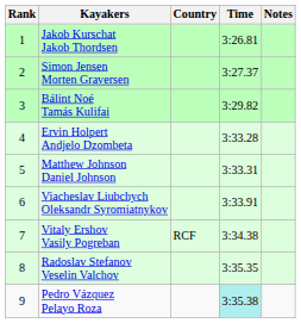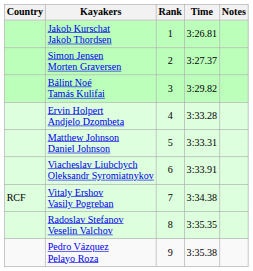 <table class="wikitable" style="text-align:center">
 <tr>
+<th>Country</th>
+<th>Kayakers</th>
 <th>Rank</th>
-<th>Kayakers</th>
-<th>Country</th>
 <th>Time</th>
 <th>Notes</th>
 </tr>
 <tr bgcolor=bbffbb>
+<td align="left"></td>
+<td align="left"><a href='#'>Jakob Kurschat</a><br><a href='#'>Jakob Thordsen</a></td>
 <td>1</td>
-<td align="left"><a href='#'>Jakob Kurschat</a><br><a href='#'>Jakob Thordsen</a></td>
-<td align="left"></td>
 <td>3:26.81</td>
 <td></td>
 </tr>
 <tr bgcolor=bbffbb>
+<td align="left"></td>
+<td align="left"><a href='#'>Simon Jensen</a><br><a href='#'>Morten Graversen</a></td>
 <td>2</td>
-<td align="left"><a href='#'>Simon Jensen</a><br><a href='#'>Morten Graversen</a></td>
-<td align="left"></td>
 <td>3:27.37</td>
 <td></td>
 </tr>
 <tr bgcolor=bbffbb>
+<td align="left"></td>
+<td align="left"><a href='#'>Bálint Noé</a><br><a href='#'>Tamás Kulifai</a></td>
 <td>3</td>
-<td align="left"><a href='#'>Bálint Noé</a><br><a href='#'>Tamás Kulifai</a></td>
-<td align="left"></td>
 <td>3:29.82</td>
 <td></td>
 </tr>
 <tr bgcolor=ddffdd>
+<td align="left"></td>
+<td align="left"><a href='#'>Ervin Holpert</a><br><a href='#'>Andjelo Dzombeta</a></td>
 <td>4</td>
-<td align="left"><a href='#'>Ervin Holpert</a><br><a href='#'>Andjelo Dzombeta</a></td>
-<td align="left"></td>
 <td>3:33.28</td>
 <td></td>
 </tr>
 <tr bgcolor=ddffdd>
+<td align="left"></td>
+<td align="left"><a href='#'>Matthew Johnson</a><br><a href='#'>Daniel Johnson</a></td>
 <td>5</td>
-<td align="left"><a href='#'>Matthew Johnson</a><br><a href='#'>Daniel Johnson</a></td>
-<td align="left"></td>
 <td>3:33.31</td>
 <td></td>
 </tr>
 <tr bgcolor=ddffdd>
+<td align="left"></td>
+<td align="left"><a href='#'>Viacheslav Liubchych</a><br><a href='#'>Oleksandr Syromiatnykov</a></td>
 <td>6</td>
-<td align="left"><a href='#'>Viacheslav Liubchych</a><br><a href='#'>Oleksandr Syromiatnykov</a></td>
-<td align="left"></td>
 <td>3:33.91</td>
 <td></td>
 </tr>
 <tr bgcolor=ddffdd>
+<td align="left"> RCF</td>
+<td align="left"><a href='#'>Vitaly Ershov</a><br><a href='#'>Vasily Pogreban</a></td>
 <td>7</td>
-<td align="left"><a href='#'>Vitaly Ershov</a><br><a href='#'>Vasily Pogreban</a></td>
-<td align="left"> RCF</td>
 <td>3:34.38</td>
 <td></td>
 </tr>
 <tr bgcolor=ddffdd>
+<td align="left"></td>
+<td align="left"><a href='#'>Radoslav Stefanov</a><br><a href='#'>Veselin Valchov</a></td>
 <td>8</td>
-<td align="left"><a href='#'>Radoslav Stefanov</a><br><a href='#'>Veselin Valchov</a></td>
-<td align="left"></td>
 <td>3:35.35</td>
 <td></td>
 </tr>
 <tr>
+<td align="left"></td>
+<td align="left"><a href='#'>Pedro Vázquez</a><br><a href='#'>Pelayo Roza</a></td>
 <td>9</td>
-<td align="left"><a href='#'>Pedro Vázquez</a><br><a href='#'>Pelayo Roza</a></td>
-<td align="left"></td>
-<td style="background: paleturquoise;">3:35.38</td>
+<td>3:35.38</td>
 <td></td>
 </tr>
 </table>
